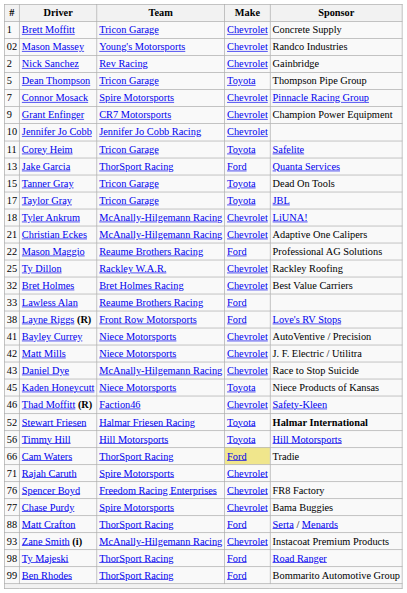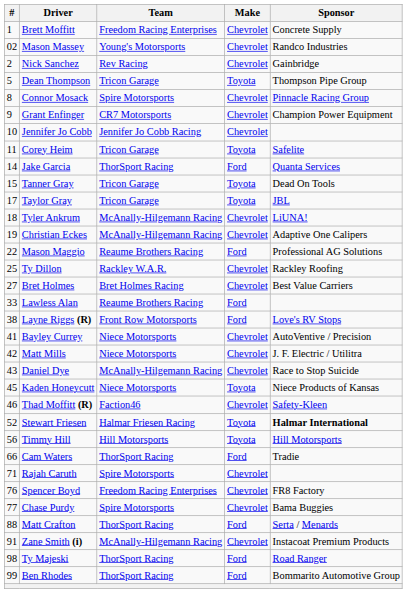 <table class="wikitable" style="font-size: 95%;">
 <tr>
 <th>#</th>
 <th>Driver</th>
 <th>Team</th>
 <th>Make</th>
 <th>Sponsor</th>
 </tr>
 <tr>
 <td>1</td>
 <td><a href='#'>Brett Moffitt</a></td>
-<td><a href='#'>Tricon Garage</a></td>
+<td nowrap=""><a href='#'>Freedom Racing Enterprises</a></td>
 <td><a href='#'>Chevrolet</a></td>
 <td nowrap>Concrete Supply</td>
 </tr>
 <tr>
 <td>02</td>
 <td><a href='#'>Mason Massey</a></td>
 <td><a href='#'>Young's Motorsports</a></td>
 <td><a href='#'>Chevrolet</a></td>
 <td>Randco Industries</td>
 </tr>
 <tr>
 <td>2</td>
 <td><a href='#'>Nick Sanchez</a></td>
 <td><a href='#'>Rev Racing</a></td>
 <td><a href='#'>Chevrolet</a></td>
 <td>Gainbridge</td>
 </tr>
 <tr>
 <td>5</td>
 <td><a href='#'>Dean Thompson</a></td>
 <td><a href='#'>Tricon Garage</a></td>
 <td><a href='#'>Toyota</a></td>
 <td>Thompson Pipe Group</td>
 </tr>
 <tr>
-<td>7</td>
+<td>8</td>
 <td><a href='#'>Connor Mosack</a></td>
 <td><a href='#'>Spire Motorsports</a></td>
 <td><a href='#'>Chevrolet</a></td>
 <td><a href='#'>Pinnacle Racing Group</a></td>
 </tr>
 <tr>
 <td>9</td>
 <td><a href='#'>Grant Enfinger</a></td>
 <td><a href='#'>CR7 Motorsports</a></td>
 <td><a href='#'>Chevrolet</a></td>
 <td>Champion Power Equipment</td>
 </tr>
 <tr>
 <td>10</td>
 <td><a href='#'>Jennifer Jo Cobb</a></td>
 <td><a href='#'>Jennifer Jo Cobb Racing</a></td>
 <td><a href='#'>Chevrolet</a></td>
 <td></td>
 </tr>
 <tr>
 <td>11</td>
 <td><a href='#'>Corey Heim</a></td>
 <td><a href='#'>Tricon Garage</a></td>
 <td><a href='#'>Toyota</a></td>
 <td><a href='#'>Safelite</a></td>
 </tr>
 <tr>
-<td>13</td>
+<td>14</td>
 <td><a href='#'>Jake Garcia</a></td>
 <td><a href='#'>ThorSport Racing</a></td>
 <td><a href='#'>Ford</a></td>
 <td><a href='#'>Quanta Services</a></td>
 </tr>
 <tr>
 <td>15</td>
 <td><a href='#'>Tanner Gray</a></td>
 <td><a href='#'>Tricon Garage</a></td>
 <td><a href='#'>Toyota</a></td>
 <td>Dead On Tools</td>
 </tr>
 <tr>
 <td>17</td>
 <td><a href='#'>Taylor Gray</a></td>
 <td><a href='#'>Tricon Garage</a></td>
 <td><a href='#'>Toyota</a></td>
 <td><a href='#'>JBL</a></td>
 </tr>
 <tr>
 <td>18</td>
 <td><a href='#'>Tyler Ankrum</a></td>
 <td><a href='#'>McAnally-Hilgemann Racing</a></td>
 <td><a href='#'>Chevrolet</a></td>
 <td><a href='#'>LiUNA!</a></td>
 </tr>
 <tr>
-<td>21</td>
+<td>19</td>
 <td><a href='#'>Christian Eckes</a></td>
 <td><a href='#'>McAnally-Hilgemann Racing</a></td>
 <td><a href='#'>Chevrolet</a></td>
 <td>Adaptive One Calipers</td>
 </tr>
 <tr>
 <td>22</td>
 <td><a href='#'>Mason Maggio</a></td>
 <td><a href='#'>Reaume Brothers Racing</a></td>
 <td><a href='#'>Ford</a></td>
 <td>Professional AG Solutions</td>
 </tr>
 <tr>
 <td>25</td>
 <td><a href='#'>Ty Dillon</a></td>
 <td><a href='#'>Rackley W.A.R.</a></td>
 <td><a href='#'>Chevrolet</a></td>
 <td>Rackley Roofing</td>
 </tr>
 <tr>
-<td>32</td>
+<td>27</td>
 <td><a href='#'>Bret Holmes</a></td>
 <td><a href='#'>Bret Holmes Racing</a></td>
 <td><a href='#'>Chevrolet</a></td>
 <td>Best Value Carriers</td>
 </tr>
 <tr>
 <td>33</td>
 <td><a href='#'>Lawless Alan</a></td>
 <td><a href='#'>Reaume Brothers Racing</a></td>
 <td><a href='#'>Ford</a></td>
 <td></td>
 </tr>
 <tr>
 <td>38</td>
 <td><a href='#'>Layne Riggs</a> <strong>(R)</strong></td>
 <td><a href='#'>Front Row Motorsports</a></td>
 <td><a href='#'>Ford</a></td>
 <td><a href='#'>Love's RV Stops</a></td>
 </tr>
 <tr>
 <td>41</td>
 <td><a href='#'>Bayley Currey</a></td>
 <td><a href='#'>Niece Motorsports</a></td>
 <td><a href='#'>Chevrolet</a></td>
 <td>AutoVentive / Precision</td>
 </tr>
 <tr>
 <td>42</td>
 <td><a href='#'>Matt Mills</a></td>
 <td><a href='#'>Niece Motorsports</a></td>
 <td><a href='#'>Chevrolet</a></td>
 <td>J. F. Electric / Utilitra</td>
 </tr>
 <tr>
 <td>43</td>
 <td><a href='#'>Daniel Dye</a></td>
 <td><a href='#'>McAnally-Hilgemann Racing</a></td>
 <td><a href='#'>Chevrolet</a></td>
 <td>Race to Stop Suicide</td>
 </tr>
 <tr>
 <td>45</td>
 <td><a href='#'>Kaden Honeycutt</a></td>
 <td><a href='#'>Niece Motorsports</a></td>
 <td><a href='#'>Toyota</a></td>
 <td>Niece Products of Kansas</td>
 </tr>
 <tr>
 <td>46</td>
 <td><a href='#'>Thad Moffitt</a> <strong>(R)</strong></td>
 <td><a href='#'>Faction46</a></td>
 <td><a href='#'>Chevrolet</a></td>
 <td><a href='#'>Safety-Kleen</a></td>
 </tr>
 <tr>
 <td>52</td>
 <td><a href='#'>Stewart Friesen</a></td>
 <td><a href='#'>Halmar Friesen Racing</a></td>
 <td><a href='#'>Toyota</a></td>
 <td><strong>Halmar International</strong></td>
 </tr>
 <tr>
 <td>56</td>
 <td><a href='#'>Timmy Hill</a></td>
 <td><a href='#'>Hill Motorsports</a></td>
 <td><a href='#'>Toyota</a></td>
 <td><a href='#'>Hill Motorsports</a></td>
 </tr>
 <tr>
 <td>66</td>
 <td><a href='#'>Cam Waters</a></td>
 <td><a href='#'>ThorSport Racing</a></td>
-<td style="background: khaki;"><a href='#'>Ford</a></td>
+<td><a href='#'>Ford</a></td>
 <td>Tradie</td>
 </tr>
 <tr>
 <td>71</td>
 <td><a href='#'>Rajah Caruth</a></td>
 <td><a href='#'>Spire Motorsports</a></td>
 <td><a href='#'>Chevrolet</a></td>
 <td></td>
 </tr>
 <tr>
 <td>76</td>
 <td><a href='#'>Spencer Boyd</a></td>
 <td nowrap=""><a href='#'>Freedom Racing Enterprises</a></td>
 <td><a href='#'>Chevrolet</a></td>
 <td>FR8 Factory</td>
 </tr>
 <tr>
 <td>77</td>
 <td><a href='#'>Chase Purdy</a></td>
 <td><a href='#'>Spire Motorsports</a></td>
 <td><a href='#'>Chevrolet</a></td>
 <td>Bama Buggies</td>
 </tr>
 <tr>
 <td>88</td>
 <td><a href='#'>Matt Crafton</a></td>
 <td><a href='#'>ThorSport Racing</a></td>
 <td><a href='#'>Ford</a></td>
 <td><a href='#'>Serta</a> / <a href='#'>Menards</a></td>
 </tr>
 <tr>
-<td>93</td>
+<td>91</td>
 <td><a href='#'>Zane Smith</a> <strong>(i)</strong></td>
 <td><a href='#'>McAnally-Hilgemann Racing</a></td>
 <td><a href='#'>Chevrolet</a></td>
 <td>Instacoat Premium Products</td>
 </tr>
 <tr>
 <td>98</td>
 <td><a href='#'>Ty Majeski</a></td>
 <td><a href='#'>ThorSport Racing</a></td>
 <td><a href='#'>Ford</a></td>
 <td><a href='#'>Road Ranger</a></td>
 </tr>
 <tr>
 <td>99</td>
 <td><a href='#'>Ben Rhodes</a></td>
 <td><a href='#'>ThorSport Racing</a></td>
 <td><a href='#'>Ford</a></td>
 <td>Bommarito Automotive Group</td>
 </tr>
 <tr>
 <th colspan="5"></th>
 </tr>
 </table>
